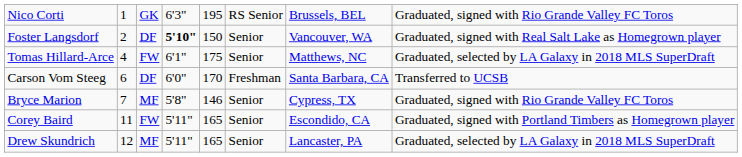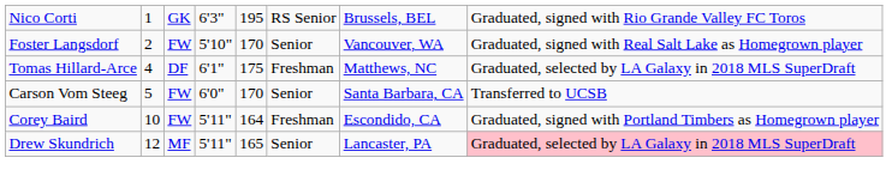 <table class="wikitable sortable" border="1">
 <tr>
 <td><a href='#'>Nico Corti</a></td>
 <td>1</td>
 <td><a href='#'>GK</a></td>
 <td>6'3"</td>
 <td>195</td>
 <td>RS Senior</td>
 <td><a href='#'>Brussels, BEL</a></td>
 <td>Graduated, signed with <a href='#'>Rio Grande Valley FC Toros</a></td>
 </tr>
 <tr>
 <td><a href='#'>Foster Langsdorf</a></td>
 <td>2</td>
-<td><a href='#'>DF</a></td>
-<td><strong>5'10"</strong></td>
-<td>150</td>
+<td><a href='#'>FW</a></td>
+<td>5'10"</td>
+<td>170</td>
 <td>Senior</td>
 <td><a href='#'>Vancouver, WA</a></td>
 <td>Graduated, signed with <a href='#'>Real Salt Lake</a> as <a href='#'>Homegrown player</a></td>
 </tr>
 <tr>
 <td><a href='#'>Tomas Hillard-Arce</a></td>
 <td>4</td>
-<td><a href='#'>FW</a></td>
+<td><a href='#'>DF</a></td>
 <td>6'1"</td>
 <td>175</td>
-<td>Senior</td>
+<td>Freshman</td>
 <td><a href='#'>Matthews, NC</a></td>
 <td>Graduated, selected by <a href='#'>LA Galaxy</a> in <a href='#'>2018 MLS SuperDraft</a></td>
 </tr>
 <tr>
 <td>Carson Vom Steeg</td>
-<td>6</td>
-<td><a href='#'>DF</a></td>
+<td>5</td>
+<td><a href='#'>FW</a></td>
 <td>6'0"</td>
 <td>170</td>
-<td>Freshman</td>
+<td>Senior</td>
 <td><a href='#'>Santa Barbara, CA</a></td>
 <td>Transferred to <a href='#'>UCSB</a></td>
 </tr>
 <tr>
-<td><a href='#'>Bryce Marion</a></td>
-<td>7</td>
-<td><a href='#'>MF</a></td>
-<td>5'8"</td>
-<td>146</td>
-<td>Senior</td>
-<td><a href='#'>Cypress, TX</a></td>
-<td>Graduated, signed with <a href='#'>Rio Grande Valley FC Toros</a></td>
-</tr>
-<tr>
 <td><a href='#'>Corey Baird</a></td>
-<td>11</td>
+<td>10</td>
 <td><a href='#'>FW</a></td>
 <td>5'11"</td>
-<td>165</td>
-<td>Senior</td>
+<td>164</td>
+<td>Freshman</td>
 <td><a href='#'>Escondido, CA</a></td>
 <td>Graduated, signed with <a href='#'>Portland Timbers</a> as <a href='#'>Homegrown player</a></td>
 </tr>
 <tr>
 <td><a href='#'>Drew Skundrich</a></td>
 <td>12</td>
 <td><a href='#'>MF</a></td>
 <td>5'11"</td>
 <td>165</td>
 <td>Senior</td>
 <td><a href='#'>Lancaster, PA</a></td>
-<td>Graduated, selected by <a href='#'>LA Galaxy</a> in <a href='#'>2018 MLS SuperDraft</a></td>
+<td style="background: pink;">Graduated, selected by <a href='#'>LA Galaxy</a> in <a href='#'>2018 MLS SuperDraft</a></td>
 </tr>
 </table>
